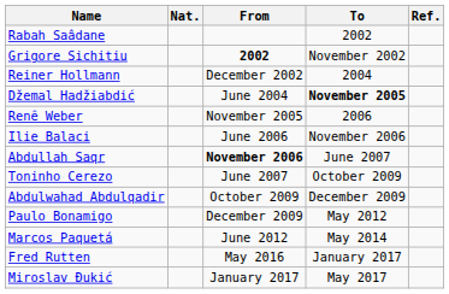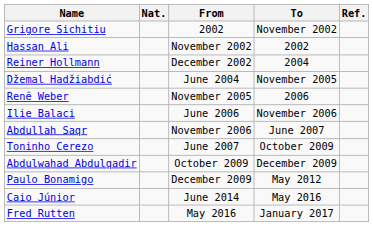 <table class="wikitable">
 <tr>
 <th>Name</th>
 <th>Nat.</th>
 <th>From</th>
 <th>To</th>
 <th>Ref.</th>
 </tr>
 <tr>
-<td><a href='#'>Rabah Saâdane</a></td>
+<td><a href='#'>Grigore Sichitiu</a></td>
 <td></td>
-<td style="text-align:center"></td>
 <td style="text-align:center">2002</td>
+<td style="text-align:center">November 2002</td>
 <td></td>
 </tr>
 <tr>
-<td><a href='#'>Grigore Sichitiu</a></td>
+<td><a href='#'>Hassan Ali</a></td>
 <td></td>
-<td style="text-align:center"><strong>2002</strong></td>
 <td style="text-align:center">November 2002</td>
+<td style="text-align:center">2002</td>
 <td></td>
 </tr>
 <tr>
 <td><a href='#'>Reiner Hollmann</a></td>
 <td></td>
 <td style="text-align:center">December 2002</td>
 <td style="text-align:center">2004</td>
 <td></td>
 </tr>
 <tr>
 <td><a href='#'>Džemal Hadžiabdić</a></td>
 <td></td>
 <td style="text-align:center">June 2004</td>
-<td style="text-align:center"><strong>November 2005</strong></td>
+<td style="text-align:center">November 2005</td>
 <td></td>
 </tr>
 <tr>
 <td><a href='#'>Renê Weber</a></td>
 <td></td>
 <td style="text-align:center">November 2005</td>
 <td style="text-align:center">2006</td>
 <td></td>
 </tr>
 <tr>
 <td><a href='#'>Ilie Balaci</a></td>
 <td></td>
 <td style="text-align:center">June 2006</td>
 <td style="text-align:center">November 2006</td>
 <td></td>
 </tr>
 <tr>
 <td><a href='#'>Abdullah Saqr</a></td>
 <td></td>
-<td style="text-align:center"><strong>November 2006</strong></td>
+<td style="text-align:center">November 2006</td>
 <td style="text-align:center">June 2007</td>
 <td></td>
 </tr>
 <tr>
 <td><a href='#'>Toninho Cerezo</a></td>
 <td></td>
 <td style="text-align:center">June 2007</td>
 <td style="text-align:center">October 2009</td>
 <td></td>
 </tr>
 <tr>
 <td><a href='#'>Abdulwahad Abdulqadir</a></td>
 <td></td>
 <td style="text-align:center">October 2009</td>
 <td style="text-align:center">December 2009</td>
 <td></td>
 </tr>
 <tr>
 <td><a href='#'>Paulo Bonamigo</a></td>
 <td></td>
 <td style="text-align:center">December 2009</td>
 <td style="text-align:center">May 2012</td>
 <td></td>
 </tr>
 <tr>
-<td><a href='#'>Marcos Paquetá</a></td>
+<td><a href='#'>Caio Júnior</a></td>
 <td></td>
-<td style="text-align:center">June 2012</td>
-<td style="text-align:center">May 2014</td>
+<td style="text-align:center">June 2014</td>
+<td style="text-align:center">May 2016</td>
 <td></td>
 </tr>
 <tr>
 <td><a href='#'>Fred Rutten</a></td>
 <td></td>
 <td style="text-align:center">May 2016</td>
 <td style="text-align:center">January 2017</td>
 <td></td>
 </tr>
-<tr>
-<td><a href='#'>Miroslav Đukić</a></td>
-<td></td>
-<td style="text-align:center">January 2017</td>
-<td style="text-align:center">May 2017</td>
-<td></td>
-</tr>
 </table>
